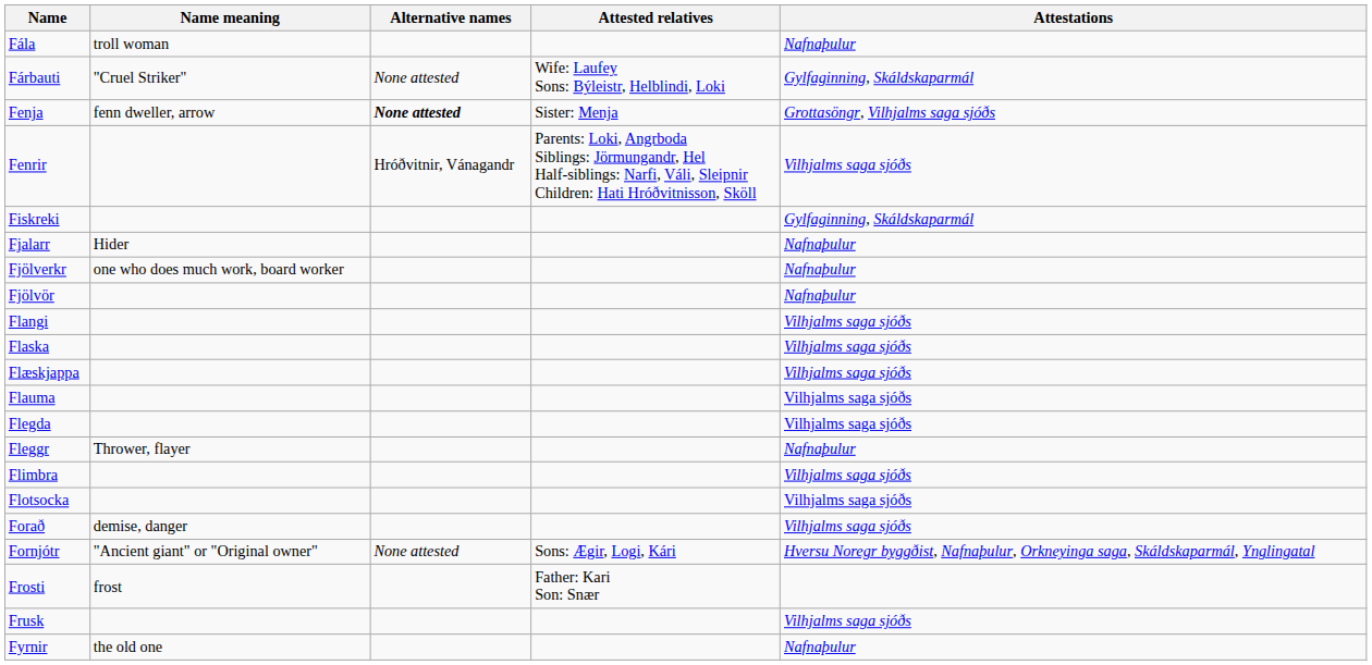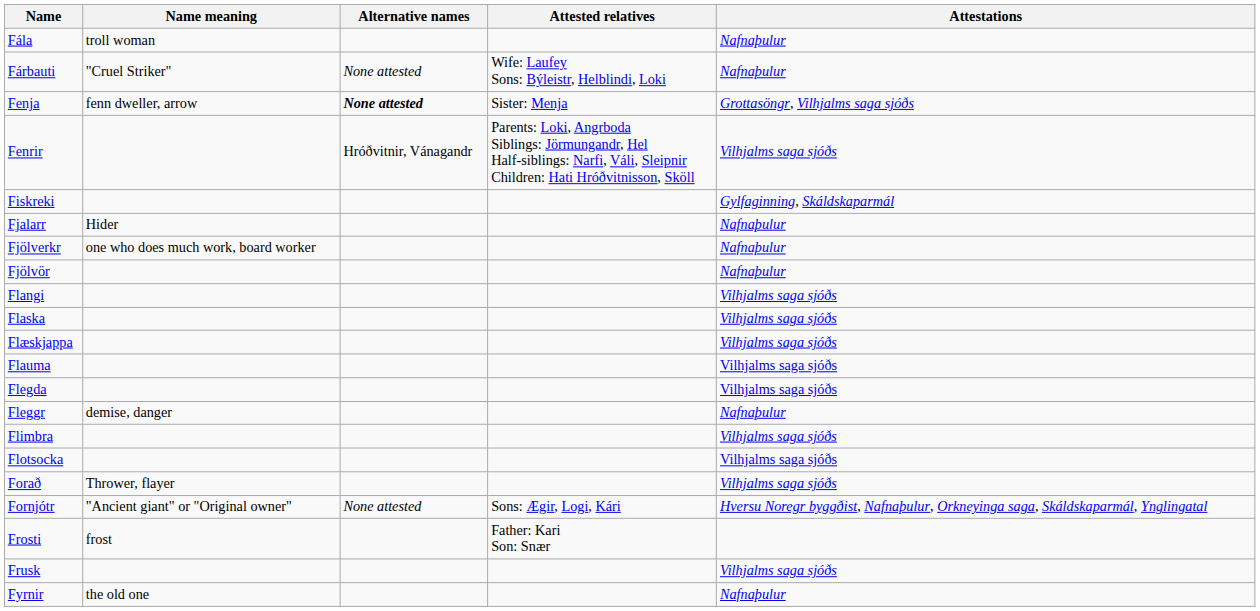 <table class="wikitable sortable" style="font-size: 90%; width: 100%">
 <tr>
 <th>Name</th>
 <th>Name meaning</th>
 <th>Alternative names</th>
 <th>Attested relatives</th>
 <th>Attestations</th>
 </tr>
 <tr>
 <td><a href='#'>Fála</a></td>
 <td>troll woman</td>
 <td></td>
 <td></td>
 <td><em><a href='#'>Nafnaþulur</a></em></td>
 </tr>
 <tr>
 <td><a href='#'>Fárbauti</a></td>
 <td>"Cruel Striker"</td>
 <td><em>None attested</em></td>
 <td>Wife: <a href='#'>Laufey</a> <br> Sons: <a href='#'>Býleistr</a>, <a href='#'>Helblindi</a>, <a href='#'>Loki</a></td>
-<td><em><a href='#'>Gylfaginning</a></em>, <em><a href='#'>Skáldskaparmál</a></em></td>
+<td><em><a href='#'>Nafnaþulur</a></em></td>
 </tr>
 <tr>
 <td><a href='#'>Fenja</a></td>
 <td>fenn dweller, arrow</td>
 <td><strong><em>None attested</em></strong></td>
 <td>Sister: <a href='#'>Menja</a></td>
 <td><em><a href='#'>Grottasöngr</a></em>, <em><a href='#'>Vilhjalms saga sjóðs</a></em></td>
 </tr>
 <tr>
 <td><a href='#'>Fenrir</a></td>
 <td></td>
 <td>Hróðvitnir, Vánagandr</td>
 <td>Parents: <a href='#'>Loki</a>, <a href='#'>Angrboda</a> <br> Siblings: <a href='#'>Jörmungandr</a>, <a href='#'>Hel</a> <br> Half-siblings: <a href='#'>Narfi</a>, <a href='#'>Váli</a>, <a href='#'>Sleipnir</a> <br> Children: <a href='#'>Hati Hróðvitnisson</a>, <a href='#'>Sköll</a></td>
 <td><em><a href='#'>Vilhjalms saga sjóðs</a></em></td>
 </tr>
 <tr>
 <td><a href='#'>Fiskreki</a></td>
 <td></td>
 <td></td>
 <td></td>
 <td><em><a href='#'>Gylfaginning</a></em>, <em><a href='#'>Skáldskaparmál</a></em></td>
 </tr>
 <tr>
 <td><a href='#'>Fjalarr</a></td>
 <td>Hider</td>
 <td></td>
 <td></td>
 <td><em><a href='#'>Nafnaþulur</a></em></td>
 </tr>
 <tr>
 <td><a href='#'>Fjölverkr</a></td>
 <td>one who does much work, board worker</td>
 <td></td>
 <td></td>
 <td><em><a href='#'>Nafnaþulur</a></em></td>
 </tr>
 <tr>
 <td><a href='#'>Fjölvör</a></td>
 <td></td>
 <td></td>
 <td></td>
 <td><em><a href='#'>Nafnaþulur</a></em></td>
 </tr>
 <tr>
 <td><a href='#'>Flangi</a></td>
 <td></td>
 <td></td>
 <td></td>
 <td><em><a href='#'>Vilhjalms saga sjóðs</a></em></td>
 </tr>
 <tr>
 <td><a href='#'>Flaska</a></td>
 <td></td>
 <td></td>
 <td></td>
 <td><em><a href='#'>Vilhjalms saga sjóðs</a></em></td>
 </tr>
 <tr>
 <td><a href='#'>Flæskjappa</a></td>
 <td></td>
 <td></td>
 <td></td>
 <td><em><a href='#'>Vilhjalms saga sjóðs</a></em></td>
 </tr>
 <tr>
 <td><a href='#'>Flauma</a></td>
 <td></td>
 <td></td>
 <td></td>
 <td><a href='#'>Vilhjalms saga sjóðs</a></td>
 </tr>
 <tr>
 <td><a href='#'>Flegda</a></td>
 <td></td>
 <td></td>
 <td></td>
 <td><a href='#'>Vilhjalms saga sjóðs</a></td>
 </tr>
 <tr>
 <td><a href='#'>Fleggr</a></td>
-<td>Thrower, flayer</td>
+<td>demise, danger</td>
 <td></td>
 <td></td>
 <td><em><a href='#'>Nafnaþulur</a></em></td>
 </tr>
 <tr>
 <td><a href='#'>Flimbra</a></td>
 <td></td>
 <td></td>
 <td></td>
 <td><em><a href='#'>Vilhjalms saga sjóðs</a></em></td>
 </tr>
 <tr>
 <td><a href='#'>Flotsocka</a></td>
 <td></td>
 <td></td>
 <td></td>
 <td><a href='#'>Vilhjalms saga sjóðs</a></td>
 </tr>
 <tr>
 <td><a href='#'>Forað</a></td>
-<td>demise, danger</td>
+<td>Thrower, flayer</td>
 <td></td>
 <td></td>
 <td><em><a href='#'>Vilhjalms saga sjóðs</a></em></td>
 </tr>
 <tr>
 <td><a href='#'>Fornjótr</a></td>
 <td>"Ancient giant" or "Original owner"</td>
 <td><em>None attested</em></td>
 <td>Sons: <a href='#'>Ægir</a>, <a href='#'>Logi</a>, <a href='#'>Kári</a></td>
 <td><em><a href='#'>Hversu Noregr byggðist</a></em>, <em><a href='#'>Nafnaþulur</a></em>, <em><a href='#'>Orkneyinga saga</a></em>, <em><a href='#'>Skáldskaparmál</a></em>, <em><a href='#'>Ynglingatal</a></em></td>
 </tr>
 <tr>
 <td><a href='#'>Frosti</a></td>
 <td>frost</td>
 <td></td>
 <td>Father: Kari <br> Son: Snær</td>
 <td></td>
 </tr>
 <tr>
 <td><a href='#'>Frusk</a></td>
 <td></td>
 <td></td>
 <td></td>
 <td><em><a href='#'>Vilhjalms saga sjóðs</a></em></td>
 </tr>
 <tr>
 <td><a href='#'>Fyrnir</a></td>
 <td>the old one</td>
 <td></td>
 <td></td>
 <td><em><a href='#'>Nafnaþulur</a></em></td>
 </tr>
 </table>
